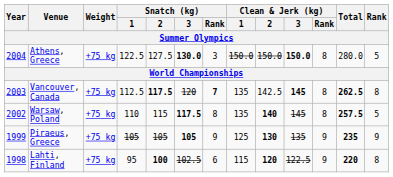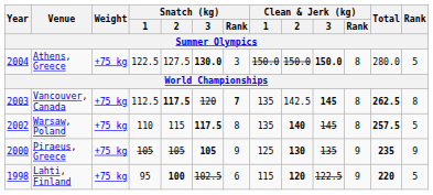 <table class = "wikitable" style="text-align:center;">
 <tr>
 <th rowspan=2 width=40>Year</th>
 <th rowspan=2 width=250>Venue</th>
 <th rowspan=2 width=60>Weight</th>
 <th colspan=4>Snatch (kg)</th>
 <th colspan=4>Clean & Jerk (kg)</th>
 <th rowspan=2 width=40>Total</th>
 <th rowspan=2 width=40>Rank</th>
 </tr>
 <tr>
 <th width=40>1</th>
 <th width=40>2</th>
 <th width=40>3</th>
 <th width=40>Rank</th>
 <th width=40>1</th>
 <th width=40>2</th>
 <th width=40>3</th>
 <th width=40>Rank</th>
 </tr>
 <tr>
 <th colspan=13><a href='#'>Summer Olympics</a></th>
 </tr>
 <tr>
 <td><a href='#'>2004</a></td>
 <td align=left> <a href='#'>Athens</a>, <a href='#'>Greece</a></td>
 <td><a href='#'>+75 kg</a></td>
 <td>122.5</td>
 <td>127.5</td>
 <td><strong>130.0</strong></td>
 <td>3</td>
 <td><s>150.0</s></td>
 <td><s>150.0</s></td>
 <td><strong>150.0</strong></td>
 <td>8</td>
 <td>280.0</td>
 <td>5</td>
 </tr>
 <tr>
 <th colspan=13><a href='#'>World Championships</a></th>
 </tr>
 <tr>
 <td><a href='#'>2003</a></td>
 <td align=left> <a href='#'>Vancouver</a>, <a href='#'>Canada</a></td>
 <td><a href='#'>+75 kg</a></td>
 <td>112.5</td>
 <td><strong>117.5</strong></td>
 <td><s>120</s></td>
 <td><strong>7</strong></td>
 <td>135</td>
 <td>142.5</td>
 <td><strong>145</strong></td>
 <td>8</td>
 <td><strong>262.5</strong></td>
 <td>8</td>
 </tr>
 <tr>
 <td><a href='#'>2002</a></td>
 <td align=left> <a href='#'>Warsaw</a>, <a href='#'>Poland</a></td>
 <td><a href='#'>+75 kg</a></td>
 <td>110</td>
 <td>115</td>
 <td><strong>117.5</strong></td>
 <td>8</td>
 <td>135</td>
 <td><strong>140</strong></td>
 <td><s>145</s></td>
 <td>8</td>
 <td><strong>257.5</strong></td>
 <td>5</td>
 </tr>
 <tr>
-<td><a href='#'>1999</a></td>
+<td><a href='#'>2000</a></td>
 <td align=left> <a href='#'>Piraeus</a>, <a href='#'>Greece</a></td>
 <td><a href='#'>+75 kg</a></td>
 <td><s>105</s></td>
 <td><s>105</s></td>
 <td><strong>105</strong></td>
 <td>9</td>
 <td>125</td>
 <td><strong>130</strong></td>
 <td><s>135</s></td>
 <td>9</td>
 <td><strong>235</strong></td>
 <td>9</td>
 </tr>
 <tr>
 <td><a href='#'>1998</a></td>
 <td align=left> <a href='#'>Lahti</a>, <a href='#'>Finland</a></td>
 <td><a href='#'>+75 kg</a></td>
 <td>95</td>
 <td><strong>100</strong></td>
 <td><s>102.5</s></td>
 <td>6</td>
 <td>115</td>
 <td><strong>120</strong></td>
 <td><s>122.5</s></td>
 <td>9</td>
 <td><strong>220</strong></td>
-<td>8</td>
+<td>5</td>
 </tr>
 </table>
